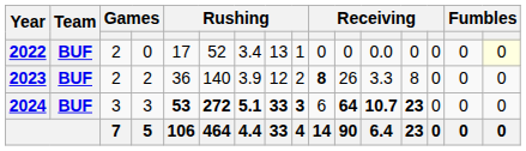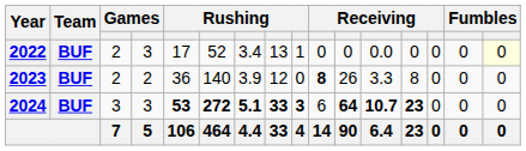 <table class="wikitable" style="text-align:center;">
 <tr>
 <th rowspan="2">Year</th>
 <th rowspan="2">Team</th>
 <th colspan="2">Games</th>
 <th colspan="5">Rushing</th>
 <th colspan="5">Receiving</th>
 <th colspan="2">Fumbles</th>
 </tr>
 <tr>
 <th></th>
 <th></th>
 <th></th>
 <th></th>
 <th></th>
 <th></th>
 <th></th>
 <th></th>
 <th></th>
 <th></th>
 <th></th>
 <th></th>
 <th></th>
 <th></th>
 </tr>
 <tr>
 <th><a href='#'>2022</a></th>
 <th><a href='#'>BUF</a></th>
 <td>2</td>
-<td>0</td>
+<td>3</td>
 <td>17</td>
 <td>52</td>
 <td>3.4</td>
 <td>13</td>
 <td>1</td>
 <td>0</td>
 <td>0</td>
 <td>0.0</td>
 <td>0</td>
 <td>0</td>
 <td>0</td>
 <td style="background: lightyellow;">0</td>
 </tr>
 <tr>
 <th><a href='#'>2023</a></th>
 <th><a href='#'>BUF</a></th>
 <td>2</td>
 <td>2</td>
 <td>36</td>
 <td>140</td>
 <td>3.9</td>
 <td>12</td>
-<td>2</td>
+<td>0</td>
 <td><strong>8</strong></td>
 <td>26</td>
 <td>3.3</td>
 <td>8</td>
 <td>0</td>
 <td>0</td>
 <td>0</td>
 </tr>
 <tr>
 <th><a href='#'>2024</a></th>
 <th><a href='#'>BUF</a></th>
 <td>3</td>
 <td>3</td>
 <td><strong>53</strong></td>
 <td><strong>272</strong></td>
 <td><strong>5.1</strong></td>
 <td><strong>33</strong></td>
 <td><strong>3</strong></td>
 <td>6</td>
 <td><strong>64</strong></td>
 <td><strong>10.7</strong></td>
 <td><strong>23</strong></td>
 <td>0</td>
 <td>0</td>
 <td>0</td>
 </tr>
 <tr>
 <th colspan="2"></th>
 <th>7</th>
 <th>5</th>
 <th>106</th>
 <th>464</th>
 <th>4.4</th>
 <th>33</th>
 <th>4</th>
 <th>14</th>
 <th>90</th>
 <th>6.4</th>
 <th>23</th>
 <th>0</th>
 <th>0</th>
 <th>0</th>
 </tr>
 </table>
